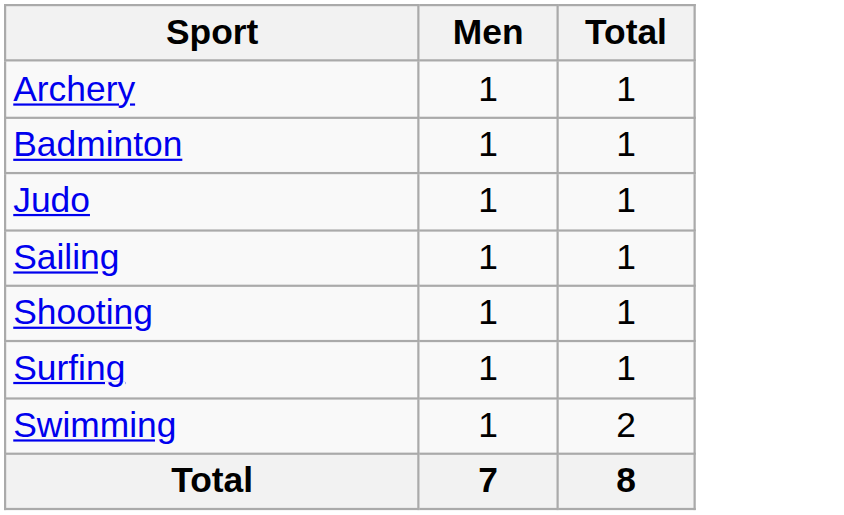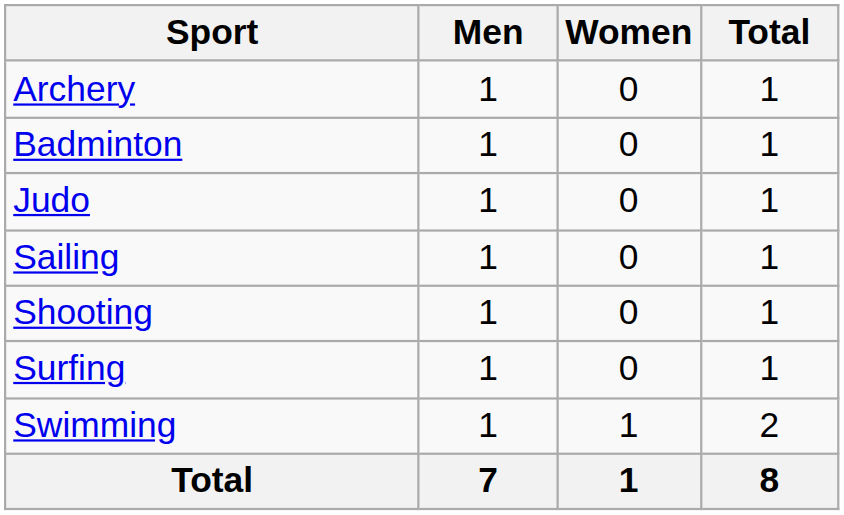 <table class="wikitable sortable" style="text-align:center;">
 <tr>
 <th width=180>Sport</th>
 <th width=55>Men</th>
+<th width=55>Women</th>
 <th width=55>Total</th>
 </tr>
 <tr>
 <td align=left><a href='#'>Archery</a></td>
 <td>1</td>
+<td>0</td>
 <td>1</td>
 </tr>
 <tr>
 <td align=left><a href='#'>Badminton</a></td>
 <td>1</td>
+<td>0</td>
 <td>1</td>
 </tr>
 <tr>
 <td align=left><a href='#'>Judo</a></td>
 <td>1</td>
+<td>0</td>
 <td>1</td>
 </tr>
 <tr>
 <td align=left><a href='#'>Sailing</a></td>
 <td>1</td>
+<td>0</td>
 <td>1</td>
 </tr>
 <tr>
 <td align=left><a href='#'>Shooting</a></td>
 <td>1</td>
+<td>0</td>
 <td>1</td>
 </tr>
 <tr>
 <td align=left><a href='#'>Surfing</a></td>
 <td>1</td>
+<td>0</td>
 <td>1</td>
 </tr>
 <tr>
 <td align=left><a href='#'>Swimming</a></td>
+<td>1</td>
 <td>1</td>
 <td>2</td>
 </tr>
 <tr>
 <th>Total</th>
 <th>7</th>
+<th>1</th>
 <th>8</th>
 </tr>
 </table>
